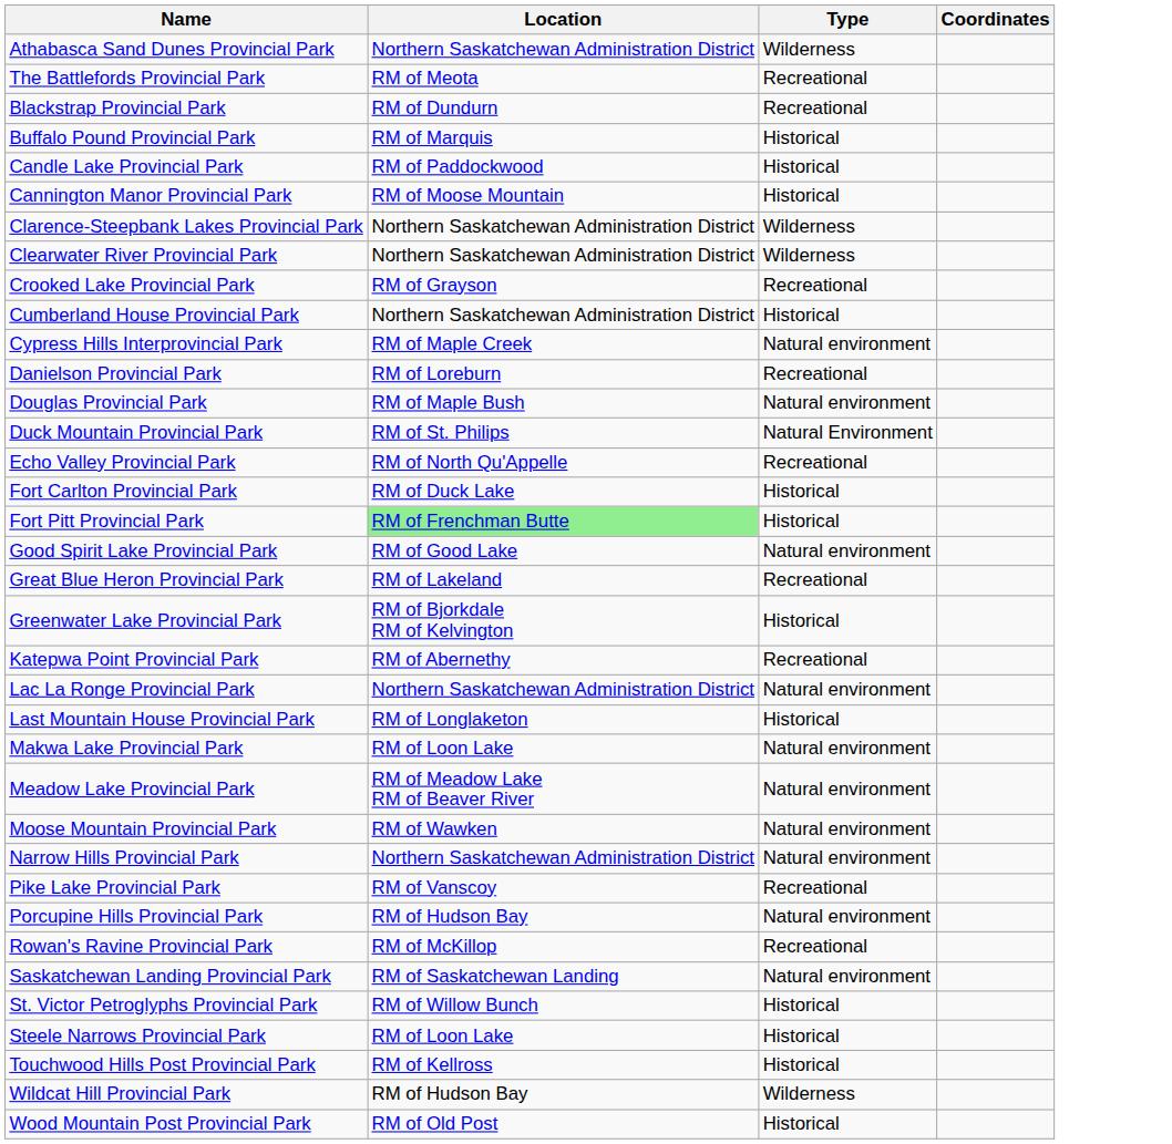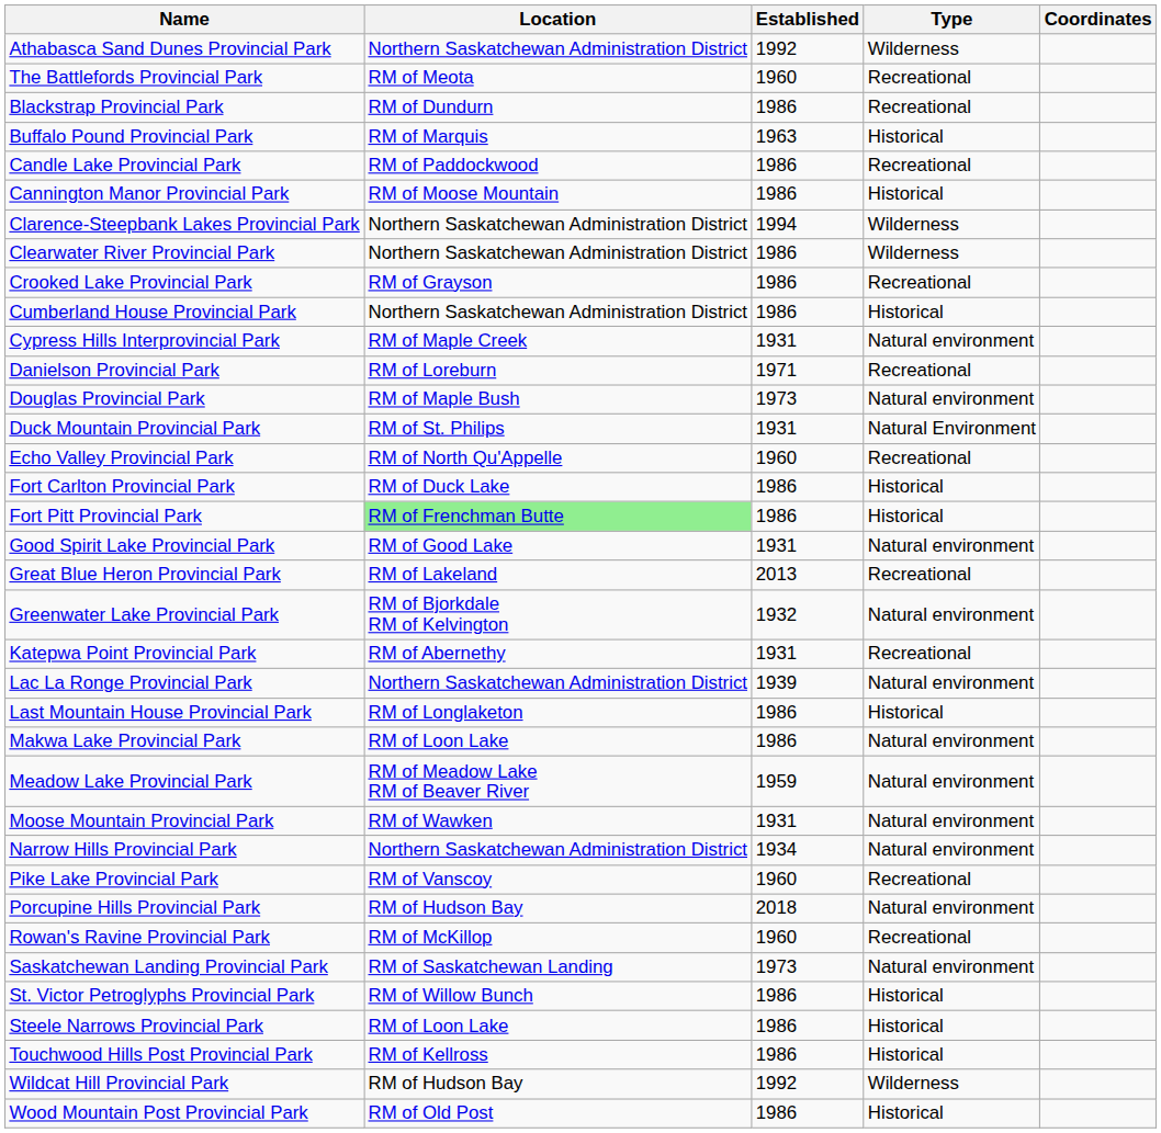 <table class='wikitable sortable'>
 <tr>
 <th>Name</th>
 <th>Location</th>
+<th>Established</th>
 <th>Type</th>
 <th>Coordinates</th>
 </tr>
 <tr>
 <td><a href='#'>Athabasca Sand Dunes Provincial Park</a></td>
 <td><a href='#'>Northern Saskatchewan Administration District</a></td>
+<td>1992</td>
 <td>Wilderness</td>
 <td></td>
 </tr>
 <tr>
 <td><a href='#'>The Battlefords Provincial Park</a></td>
 <td><a href='#'>RM of Meota</a></td>
+<td>1960</td>
 <td>Recreational</td>
 <td></td>
 </tr>
 <tr>
 <td><a href='#'>Blackstrap Provincial Park</a></td>
 <td><a href='#'>RM of Dundurn</a></td>
+<td>1986</td>
 <td>Recreational</td>
 <td></td>
 </tr>
 <tr>
 <td><a href='#'>Buffalo Pound Provincial Park</a></td>
 <td><a href='#'>RM of Marquis</a></td>
+<td>1963</td>
 <td>Historical</td>
 <td></td>
 </tr>
 <tr>
 <td><a href='#'>Candle Lake Provincial Park</a></td>
 <td><a href='#'>RM of Paddockwood</a></td>
-<td>Historical</td>
+<td>1986</td>
+<td>Recreational</td>
 <td></td>
 </tr>
 <tr>
 <td><a href='#'>Cannington Manor Provincial Park</a></td>
 <td><a href='#'>RM of Moose Mountain</a></td>
+<td>1986</td>
 <td>Historical</td>
 <td></td>
 </tr>
 <tr>
 <td><a href='#'>Clarence-Steepbank Lakes Provincial Park</a></td>
 <td>Northern Saskatchewan Administration District</td>
+<td>1994</td>
 <td>Wilderness</td>
 <td></td>
 </tr>
 <tr>
 <td><a href='#'>Clearwater River Provincial Park</a></td>
 <td>Northern Saskatchewan Administration District</td>
+<td>1986</td>
 <td>Wilderness</td>
 <td></td>
 </tr>
 <tr>
 <td><a href='#'>Crooked Lake Provincial Park</a></td>
 <td><a href='#'>RM of Grayson</a></td>
+<td>1986</td>
 <td>Recreational</td>
 <td></td>
 </tr>
 <tr>
 <td><a href='#'>Cumberland House Provincial Park</a></td>
 <td>Northern Saskatchewan Administration District</td>
+<td>1986</td>
 <td>Historical</td>
 <td></td>
 </tr>
 <tr>
 <td><a href='#'>Cypress Hills Interprovincial Park</a></td>
 <td><a href='#'>RM of Maple Creek</a></td>
+<td>1931</td>
 <td>Natural environment</td>
 <td></td>
 </tr>
 <tr>
 <td><a href='#'>Danielson Provincial Park</a></td>
 <td><a href='#'>RM of Loreburn</a></td>
+<td>1971</td>
 <td>Recreational</td>
 <td></td>
 </tr>
 <tr>
 <td><a href='#'>Douglas Provincial Park</a></td>
 <td><a href='#'>RM of Maple Bush</a></td>
+<td>1973</td>
 <td>Natural environment</td>
 <td></td>
 </tr>
 <tr>
 <td><a href='#'>Duck Mountain Provincial Park</a></td>
 <td><a href='#'>RM of St. Philips</a></td>
+<td>1931</td>
 <td>Natural Environment</td>
 <td></td>
 </tr>
 <tr>
 <td><a href='#'>Echo Valley Provincial Park</a></td>
 <td><a href='#'>RM of North Qu'Appelle</a></td>
+<td>1960</td>
 <td>Recreational</td>
 <td></td>
 </tr>
 <tr>
 <td><a href='#'>Fort Carlton Provincial Park</a></td>
 <td><a href='#'>RM of Duck Lake</a></td>
+<td>1986</td>
 <td>Historical</td>
 <td></td>
 </tr>
 <tr>
 <td><a href='#'>Fort Pitt Provincial Park</a></td>
 <td style="background: lightgreen;"><a href='#'>RM of Frenchman Butte</a></td>
+<td>1986</td>
 <td>Historical</td>
 <td></td>
 </tr>
 <tr>
 <td><a href='#'>Good Spirit Lake Provincial Park</a></td>
 <td><a href='#'>RM of Good Lake</a></td>
+<td>1931</td>
 <td>Natural environment</td>
 <td></td>
 </tr>
 <tr>
 <td><a href='#'>Great Blue Heron Provincial Park</a></td>
 <td><a href='#'>RM of Lakeland</a></td>
+<td>2013</td>
 <td>Recreational</td>
 <td></td>
 </tr>
 <tr>
 <td><a href='#'>Greenwater Lake Provincial Park</a></td>
 <td><a href='#'>RM of Bjorkdale</a><br><a href='#'>RM of Kelvington</a></td>
-<td>Historical</td>
+<td>1932</td>
+<td>Natural environment</td>
 <td></td>
 </tr>
 <tr>
 <td><a href='#'>Katepwa Point Provincial Park</a></td>
 <td><a href='#'>RM of Abernethy</a></td>
+<td>1931</td>
 <td>Recreational</td>
 <td></td>
 </tr>
 <tr>
 <td><a href='#'>Lac La Ronge Provincial Park</a></td>
 <td><a href='#'>Northern Saskatchewan Administration District</a></td>
+<td>1939</td>
 <td>Natural environment</td>
 <td></td>
 </tr>
 <tr>
 <td><a href='#'>Last Mountain House Provincial Park</a></td>
 <td><a href='#'>RM of Longlaketon</a></td>
+<td>1986</td>
 <td>Historical</td>
 <td></td>
 </tr>
 <tr>
 <td><a href='#'>Makwa Lake Provincial Park</a></td>
 <td><a href='#'>RM of Loon Lake</a></td>
+<td>1986</td>
 <td>Natural environment</td>
 <td></td>
 </tr>
 <tr>
 <td><a href='#'>Meadow Lake Provincial Park</a></td>
 <td><a href='#'>RM of Meadow Lake</a><br><a href='#'>RM of Beaver River</a></td>
+<td>1959</td>
 <td>Natural environment</td>
 <td></td>
 </tr>
 <tr>
 <td><a href='#'>Moose Mountain Provincial Park</a></td>
 <td><a href='#'>RM of Wawken</a></td>
+<td>1931</td>
 <td>Natural environment</td>
 <td></td>
 </tr>
 <tr>
 <td><a href='#'>Narrow Hills Provincial Park</a></td>
 <td><a href='#'>Northern Saskatchewan Administration District</a></td>
+<td>1934</td>
 <td>Natural environment</td>
 <td></td>
 </tr>
 <tr>
 <td><a href='#'>Pike Lake Provincial Park</a></td>
 <td><a href='#'>RM of Vanscoy</a></td>
+<td>1960</td>
 <td>Recreational</td>
 <td></td>
 </tr>
 <tr>
 <td><a href='#'>Porcupine Hills Provincial Park</a></td>
 <td><a href='#'>RM of Hudson Bay</a></td>
+<td>2018</td>
 <td>Natural environment</td>
 <td></td>
 </tr>
 <tr>
 <td><a href='#'>Rowan's Ravine Provincial Park</a></td>
 <td><a href='#'>RM of McKillop</a></td>
+<td>1960</td>
 <td>Recreational</td>
 <td></td>
 </tr>
 <tr>
 <td><a href='#'>Saskatchewan Landing Provincial Park</a></td>
 <td><a href='#'>RM of Saskatchewan Landing</a></td>
+<td>1973</td>
 <td>Natural environment</td>
 <td></td>
 </tr>
 <tr>
 <td><a href='#'>St. Victor Petroglyphs Provincial Park</a></td>
 <td><a href='#'>RM of Willow Bunch</a></td>
+<td>1986</td>
 <td>Historical</td>
 <td></td>
 </tr>
 <tr>
 <td><a href='#'>Steele Narrows Provincial Park</a></td>
 <td><a href='#'>RM of Loon Lake</a></td>
+<td>1986</td>
 <td>Historical</td>
 <td></td>
 </tr>
 <tr>
 <td><a href='#'>Touchwood Hills Post Provincial Park</a></td>
 <td><a href='#'>RM of Kellross</a></td>
+<td>1986</td>
 <td>Historical</td>
 <td></td>
 </tr>
 <tr>
 <td><a href='#'>Wildcat Hill Provincial Park</a></td>
 <td>RM of Hudson Bay</td>
+<td>1992</td>
 <td>Wilderness</td>
 <td></td>
 </tr>
 <tr>
 <td><a href='#'>Wood Mountain Post Provincial Park</a></td>
 <td><a href='#'>RM of Old Post</a></td>
+<td>1986</td>
 <td>Historical</td>
 <td></td>
 </tr>
 </table>
